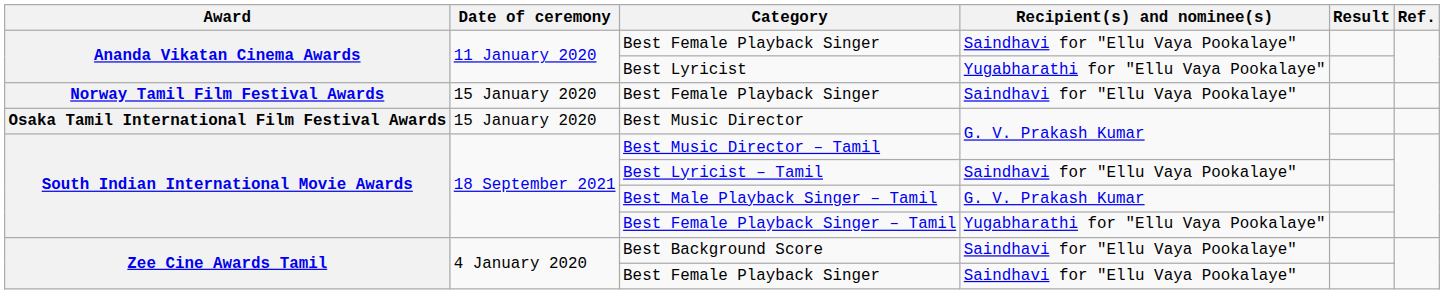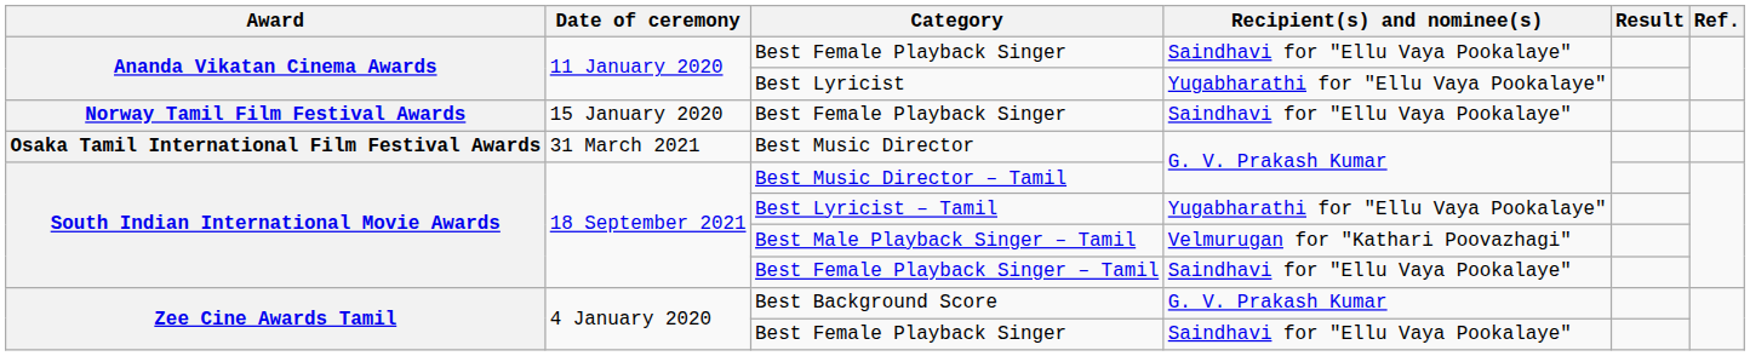 <table class="wikitable plainrowheaders sortable">
 <tr>
 <th>Award</th>
 <th>Date of ceremony</th>
 <th>Category</th>
 <th>Recipient(s) and nominee(s)</th>
 <th>Result</th>
 <th>Ref.</th>
 </tr>
 <tr>
 <th rowspan="2" scope="row"><a href='#'>Ananda Vikatan Cinema Awards</a></th>
 <td rowspan="2"><a href='#'>11 January 2020</a></td>
 <td>Best Female Playback Singer</td>
 <td><a href='#'>Saindhavi</a> for "Ellu Vaya Pookalaye"</td>
 <td></td>
 <td rowspan="2" style="text-align:center;"></td>
 </tr>
 <tr>
 <td>Best Lyricist</td>
 <td><a href='#'>Yugabharathi</a> for "Ellu Vaya Pookalaye"</td>
 <td></td>
 </tr>
 <tr>
 <th scope="row"><a href='#'>Norway Tamil Film Festival Awards</a></th>
 <td>15 January 2020</td>
 <td>Best Female Playback Singer</td>
 <td><a href='#'>Saindhavi</a> for "Ellu Vaya Pookalaye"</td>
 <td></td>
 <td style="text-align:center;"></td>
 </tr>
 <tr>
 <th scope="row">Osaka Tamil International Film Festival Awards</th>
-<td>15 January 2020</td>
+<td>31 March 2021</td>
 <td>Best Music Director</td>
 <td rowspan="2"><a href='#'>G. V. Prakash Kumar</a></td>
 <td></td>
 <td style="text-align:center;"></td>
 </tr>
 <tr>
 <th rowspan="4" scope="row"><a href='#'>South Indian International Movie Awards</a></th>
 <td rowspan="4"><a href='#'>18 September 2021</a></td>
 <td><a href='#'>Best Music Director – Tamil</a></td>
 <td></td>
 <td rowspan="4" style="text-align:center;"><br></td>
 </tr>
 <tr>
 <td><a href='#'>Best Lyricist – Tamil</a></td>
-<td><a href='#'>Saindhavi</a> for "Ellu Vaya Pookalaye"</td>
+<td><a href='#'>Yugabharathi</a> for "Ellu Vaya Pookalaye"</td>
 <td></td>
 </tr>
 <tr>
 <td><a href='#'>Best Male Playback Singer – Tamil</a></td>
-<td><a href='#'>G. V. Prakash Kumar</a></td>
+<td><a href='#'>Velmurugan</a> for "Kathari Poovazhagi"</td>
 <td></td>
 </tr>
 <tr>
 <td><a href='#'>Best Female Playback Singer – Tamil</a></td>
-<td><a href='#'>Yugabharathi</a> for "Ellu Vaya Pookalaye"</td>
+<td><a href='#'>Saindhavi</a> for "Ellu Vaya Pookalaye"</td>
 <td></td>
 </tr>
 <tr>
 <th rowspan="2" scope="row"><a href='#'>Zee Cine Awards Tamil</a></th>
 <td rowspan="2">4 January 2020</td>
 <td>Best Background Score</td>
-<td><a href='#'>Saindhavi</a> for "Ellu Vaya Pookalaye"</td>
+<td><a href='#'>G. V. Prakash Kumar</a></td>
 <td></td>
 <td rowspan="2" style="text-align:center;"><br></td>
 </tr>
 <tr>
 <td>Best Female Playback Singer</td>
 <td><a href='#'>Saindhavi</a> for "Ellu Vaya Pookalaye"</td>
 <td></td>
 </tr>
 </table>
